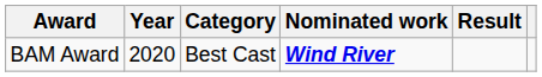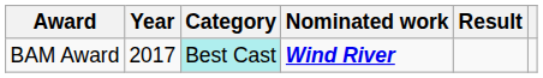 <table class="wikitable plainrowheaders">
 <tr>
 <th>Award</th>
 <th>Year</th>
 <th>Category</th>
 <th>Nominated work</th>
 <th>Result</th>
 <th></th>
 </tr>
 <tr>
 <td>BAM Award</td>
-<td>2020</td>
-<td>Best Cast</td>
+<td>2017</td>
+<td style="background: paleturquoise;">Best Cast</td>
 <td><strong><em><a href='#'>Wind River</a></em></strong></td>
 <td></td>
 <td></td>
 </tr>
 </table>
